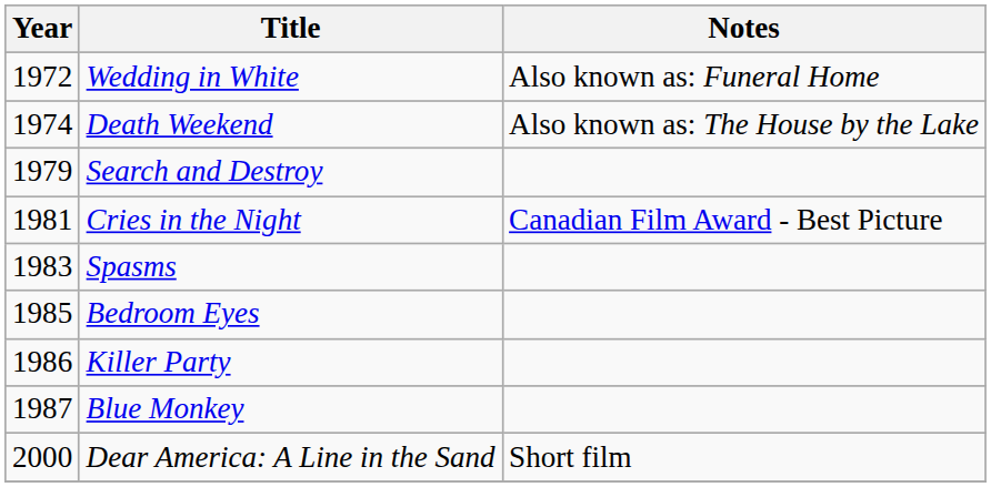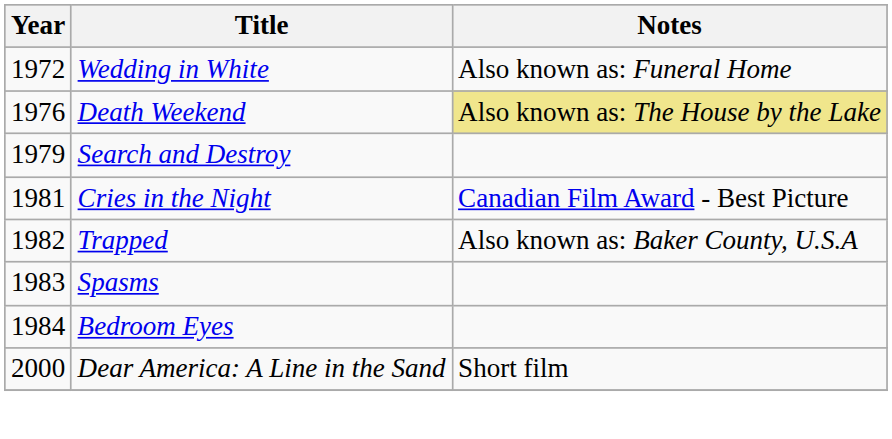 <table class="wikitable">
 <tr>
 <th>Year</th>
 <th>Title</th>
 <th>Notes</th>
 </tr>
 <tr>
 <td>1972</td>
 <td><em><a href='#'>Wedding in White</a></em></td>
 <td>Also known as: <em>Funeral Home</em></td>
 </tr>
 <tr>
-<td>1974</td>
+<td>1976</td>
 <td><em><a href='#'>Death Weekend</a></em></td>
-<td>Also known as: <em>The House by the Lake</em></td>
+<td style="background: khaki;">Also known as: <em>The House by the Lake</em></td>
 </tr>
 <tr>
 <td>1979</td>
 <td><em><a href='#'>Search and Destroy</a></em></td>
 <td></td>
 </tr>
 <tr>
 <td>1981</td>
 <td><em><a href='#'>Cries in the Night</a></em></td>
 <td><a href='#'>Canadian Film Award</a> - Best Picture</td>
 </tr>
 <tr>
+<td>1982</td>
+<td><em><a href='#'>Trapped</a></em></td>
+<td>Also known as: <em>Baker County, U.S.A</em></td>
+</tr>
+<tr>
 <td>1983</td>
 <td><em><a href='#'>Spasms</a></em></td>
 <td></td>
 </tr>
 <tr>
-<td>1985</td>
+<td>1984</td>
 <td><em><a href='#'>Bedroom Eyes</a></em></td>
-<td></td>
-</tr>
-<tr>
-<td>1986</td>
-<td><em><a href='#'>Killer Party</a></em></td>
-<td></td>
-</tr>
-<tr>
-<td>1987</td>
-<td><em><a href='#'>Blue Monkey</a></em></td>
 <td></td>
 </tr>
 <tr>
 <td>2000</td>
 <td><em>Dear America: A Line in the Sand</em></td>
 <td>Short film</td>
 </tr>
 <tr>
 </tr>
 </table>
